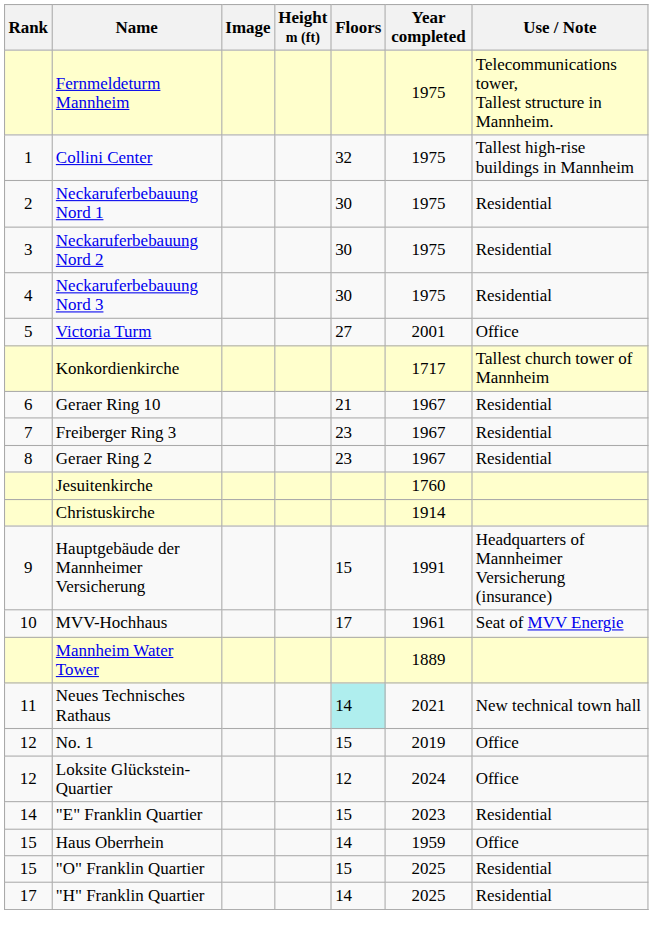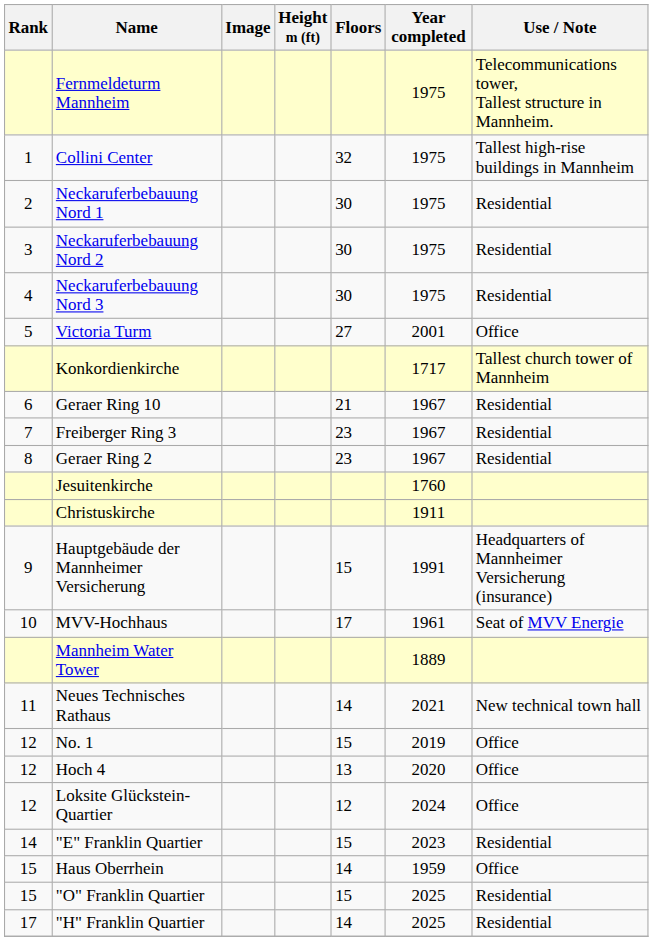 <table class="wikitable sortable">
 <tr>
 <th>Rank</th>
 <th>Name</th>
 <th>Image</th>
 <th>Height<br><small>m (ft)</small></th>
 <th>Floors</th>
 <th>Year completed</th>
 <th>Use / Note</th>
 </tr>
 <tr style="background: #ffffcc">
 <td align="center"></td>
 <td><a href='#'>Fernmeldeturm Mannheim</a></td>
 <td></td>
 <td align="center"></td>
 <td></td>
 <td align="center">1975</td>
 <td>Telecommunications tower,<br> Tallest structure in Mannheim.</td>
 </tr>
 <tr>
 <td align="center">1</td>
 <td><a href='#'>Collini Center</a></td>
 <td></td>
 <td align="center"></td>
 <td>32</td>
 <td align="center">1975</td>
 <td>Tallest high-rise buildings in Mannheim</td>
 </tr>
 <tr>
 <td align="center">2</td>
 <td><a href='#'>Neckaruferbebauung Nord 1</a></td>
 <td></td>
 <td align="center"></td>
 <td>30</td>
 <td align="center">1975</td>
 <td>Residential</td>
 </tr>
 <tr>
 <td align="center">3</td>
 <td><a href='#'>Neckaruferbebauung Nord 2</a></td>
 <td></td>
 <td align="center"></td>
 <td>30</td>
 <td align="center">1975</td>
 <td>Residential</td>
 </tr>
 <tr>
 <td align="center">4</td>
 <td><a href='#'>Neckaruferbebauung Nord 3</a></td>
 <td></td>
 <td align="center"></td>
 <td>30</td>
 <td align="center">1975</td>
 <td>Residential</td>
 </tr>
 <tr>
 <td align="center">5</td>
 <td><a href='#'>Victoria Turm</a></td>
 <td></td>
 <td align="center"></td>
 <td>27</td>
 <td align="center">2001</td>
 <td>Office</td>
 </tr>
 <tr style="background: #ffffcc">
 <td align="center"></td>
 <td>Konkordienkirche</td>
 <td></td>
 <td align="center"></td>
 <td></td>
 <td align="center">1717</td>
 <td>Tallest church tower of Mannheim</td>
 </tr>
 <tr>
 <td align="center">6</td>
 <td>Geraer Ring 10</td>
 <td></td>
 <td align="center"></td>
 <td>21</td>
 <td align="center">1967</td>
 <td>Residential</td>
 </tr>
 <tr>
 <td align="center">7</td>
 <td>Freiberger Ring 3</td>
 <td></td>
 <td align="center"></td>
 <td>23</td>
 <td align="center">1967</td>
 <td>Residential</td>
 </tr>
 <tr>
 <td align="center">8</td>
 <td>Geraer Ring 2</td>
 <td></td>
 <td align="center"></td>
 <td>23</td>
 <td align="center">1967</td>
 <td>Residential</td>
 </tr>
 <tr style="background: #ffffcc">
 <td align="center"></td>
 <td>Jesuitenkirche</td>
 <td></td>
 <td align="center"></td>
 <td></td>
 <td align="center">1760</td>
 <td></td>
 </tr>
 <tr style="background: #ffffcc">
 <td align="center"></td>
 <td>Christuskirche</td>
 <td></td>
 <td align="center"></td>
 <td></td>
-<td align="center">1914</td>
+<td align="center">1911</td>
 <td></td>
 </tr>
 <tr>
 <td align="center">9</td>
 <td>Hauptgebäude der Mannheimer Versicherung</td>
 <td></td>
 <td align="center"></td>
 <td>15</td>
 <td align="center">1991</td>
 <td>Headquarters of Mannheimer Versicherung (insurance)</td>
 </tr>
 <tr>
 <td align="center">10</td>
 <td>MVV-Hochhaus</td>
 <td></td>
 <td align="center"></td>
 <td>17</td>
 <td align="center">1961</td>
 <td>Seat of <a href='#'>MVV Energie</a></td>
 </tr>
 <tr style="background: #ffffcc">
 <td align="center"></td>
 <td><a href='#'>Mannheim Water Tower</a></td>
 <td></td>
 <td align="center"></td>
 <td></td>
 <td align="center">1889</td>
 <td></td>
 </tr>
 <tr>
 <td align="center">11</td>
 <td>Neues Technisches Rathaus</td>
 <td></td>
 <td align="center"></td>
-<td style="background: paleturquoise;">14</td>
+<td>14</td>
 <td align="center">2021</td>
 <td>New technical town hall</td>
 </tr>
 <tr>
 <td align="center">12</td>
 <td>No. 1</td>
 <td></td>
 <td align="center"></td>
 <td>15</td>
 <td align="center">2019</td>
+<td>Office</td>
+</tr>
+<tr>
+<td align="center">12</td>
+<td>Hoch 4</td>
+<td></td>
+<td align="center"></td>
+<td>13</td>
+<td align="center">2020</td>
 <td>Office</td>
 </tr>
 <tr>
 <td align="center">12</td>
 <td>Loksite Glückstein-Quartier</td>
 <td></td>
 <td align="center"></td>
 <td>12</td>
 <td align="center">2024</td>
 <td>Office</td>
 </tr>
 <tr>
 <td align="center">14</td>
 <td>"E" Franklin Quartier</td>
 <td></td>
 <td align="center"></td>
 <td>15</td>
 <td align="center">2023</td>
 <td>Residential</td>
 </tr>
 <tr>
 <td align="center">15</td>
 <td>Haus Oberrhein</td>
 <td></td>
 <td align="center"></td>
 <td>14</td>
 <td align="center">1959</td>
 <td>Office</td>
 </tr>
 <tr>
 <td align="center">15</td>
 <td>"O" Franklin Quartier</td>
 <td></td>
 <td align="center"></td>
 <td>15</td>
 <td align="center">2025</td>
 <td>Residential</td>
 </tr>
 <tr>
 <td align="center">17</td>
 <td>"H" Franklin Quartier</td>
 <td></td>
 <td align="center"></td>
 <td>14</td>
 <td align="center">2025</td>
 <td>Residential</td>
 </tr>
 <tr>
 </tr>
 </table>
